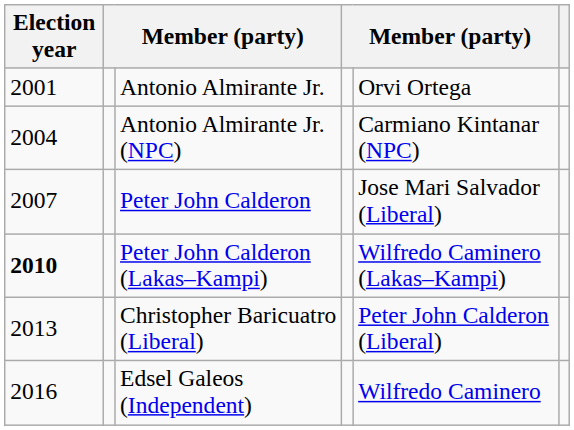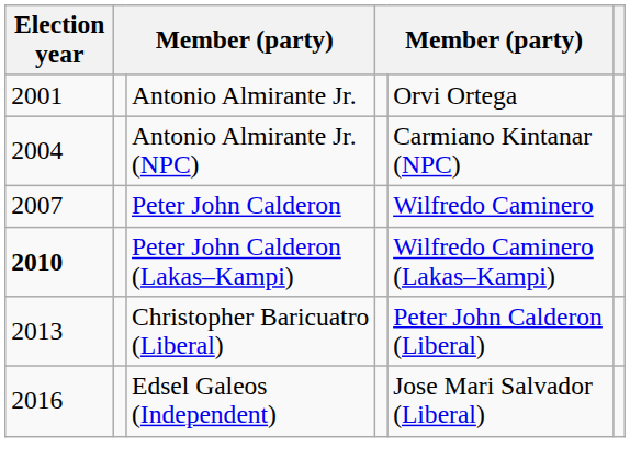 <table class=wikitable>
 <tr>
 <th width=60px>Election<br>year</th>
 <th colspan=2 width=140px>Member (party)</th>
 <th colspan=2 width=140px>Member (party)</th>
 <th !></th>
 </tr>
 <tr>
 <td>2001</td>
 <td></td>
 <td>Antonio Almirante Jr.</td>
 <td></td>
 <td>Orvi Ortega</td>
 <td></td>
 </tr>
 <tr>
 <td>2004</td>
 <td bgcolor=></td>
 <td>Antonio Almirante Jr.<br>(<a href='#'>NPC</a>)</td>
 <td bgcolor=></td>
 <td>Carmiano Kintanar<br>(<a href='#'>NPC</a>)</td>
 <td></td>
 </tr>
 <tr>
 <td>2007</td>
 <td></td>
 <td><a href='#'>Peter John Calderon</a></td>
 <td></td>
-<td>Jose Mari Salvador<br>(<a href='#'>Liberal</a>)</td>
+<td><a href='#'>Wilfredo Caminero</a></td>
 <td></td>
 </tr>
 <tr>
 <td><strong>2010</strong></td>
 <td bgcolor=></td>
 <td><a href='#'>Peter John Calderon</a><br>(<a href='#'>Lakas–Kampi</a>)</td>
 <td bgcolor=></td>
 <td><a href='#'>Wilfredo Caminero</a><br>(<a href='#'>Lakas–Kampi</a>)</td>
 <td></td>
 </tr>
 <tr>
 <td>2013</td>
 <td bgcolor=></td>
 <td>Christopher Baricuatro<br>(<a href='#'>Liberal</a>)</td>
 <td bgcolor=></td>
 <td><a href='#'>Peter John Calderon</a><br>(<a href='#'>Liberal</a>)</td>
 <td></td>
 </tr>
 <tr>
 <td>2016</td>
 <td bgcolor=></td>
 <td>Edsel Galeos<br>(<a href='#'>Independent</a>)</td>
 <td bgcolor=></td>
-<td><a href='#'>Wilfredo Caminero</a></td>
+<td>Jose Mari Salvador<br>(<a href='#'>Liberal</a>)</td>
 <td></td>
 </tr>
 </table>
